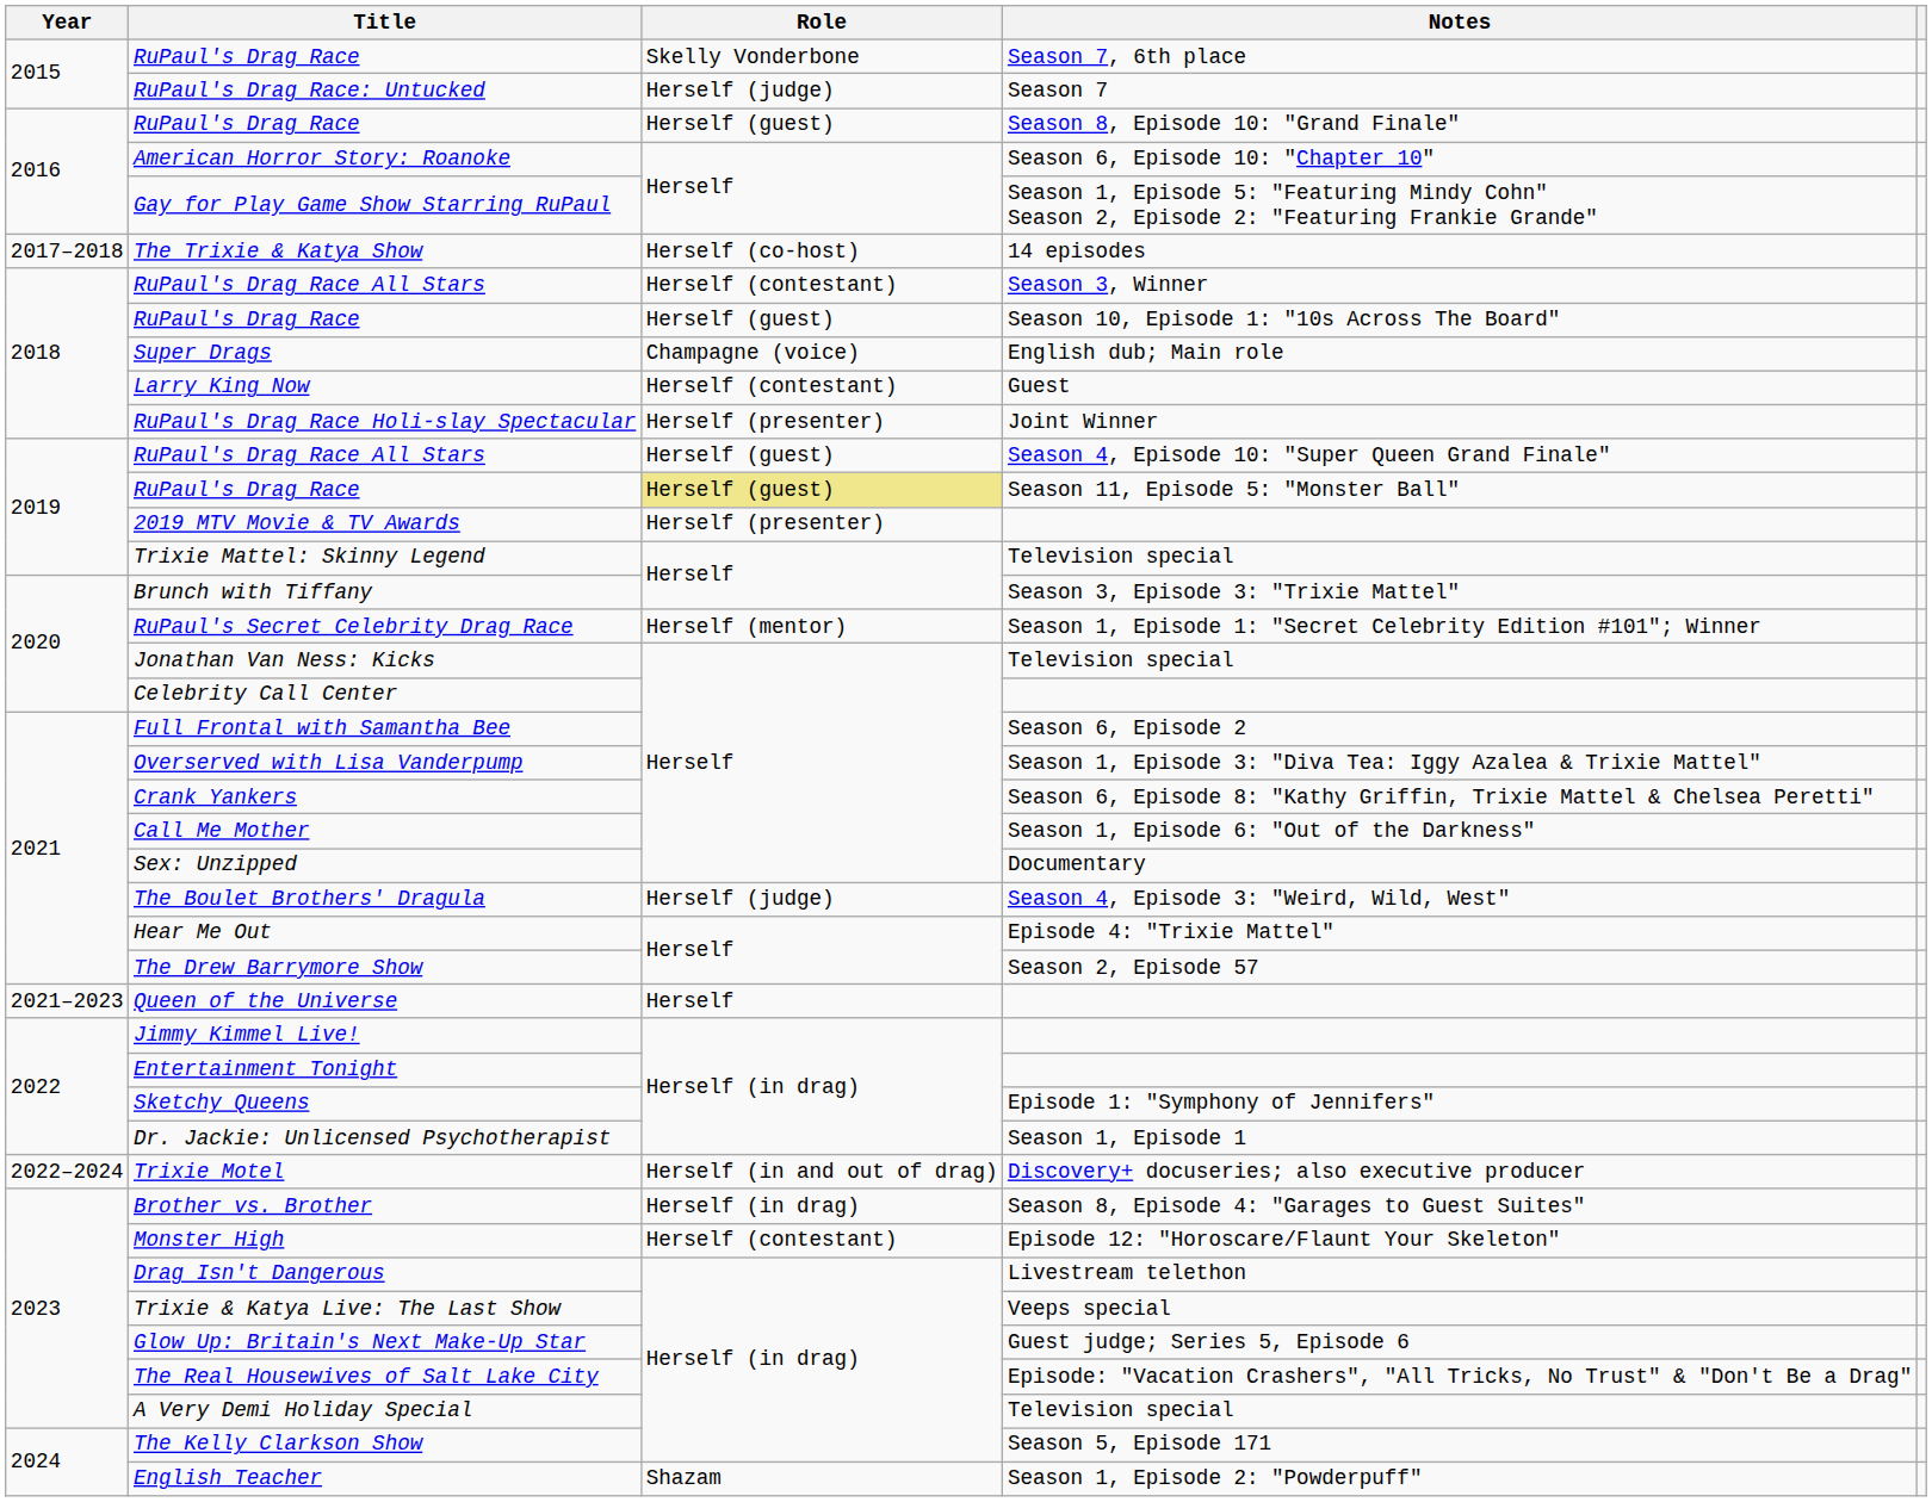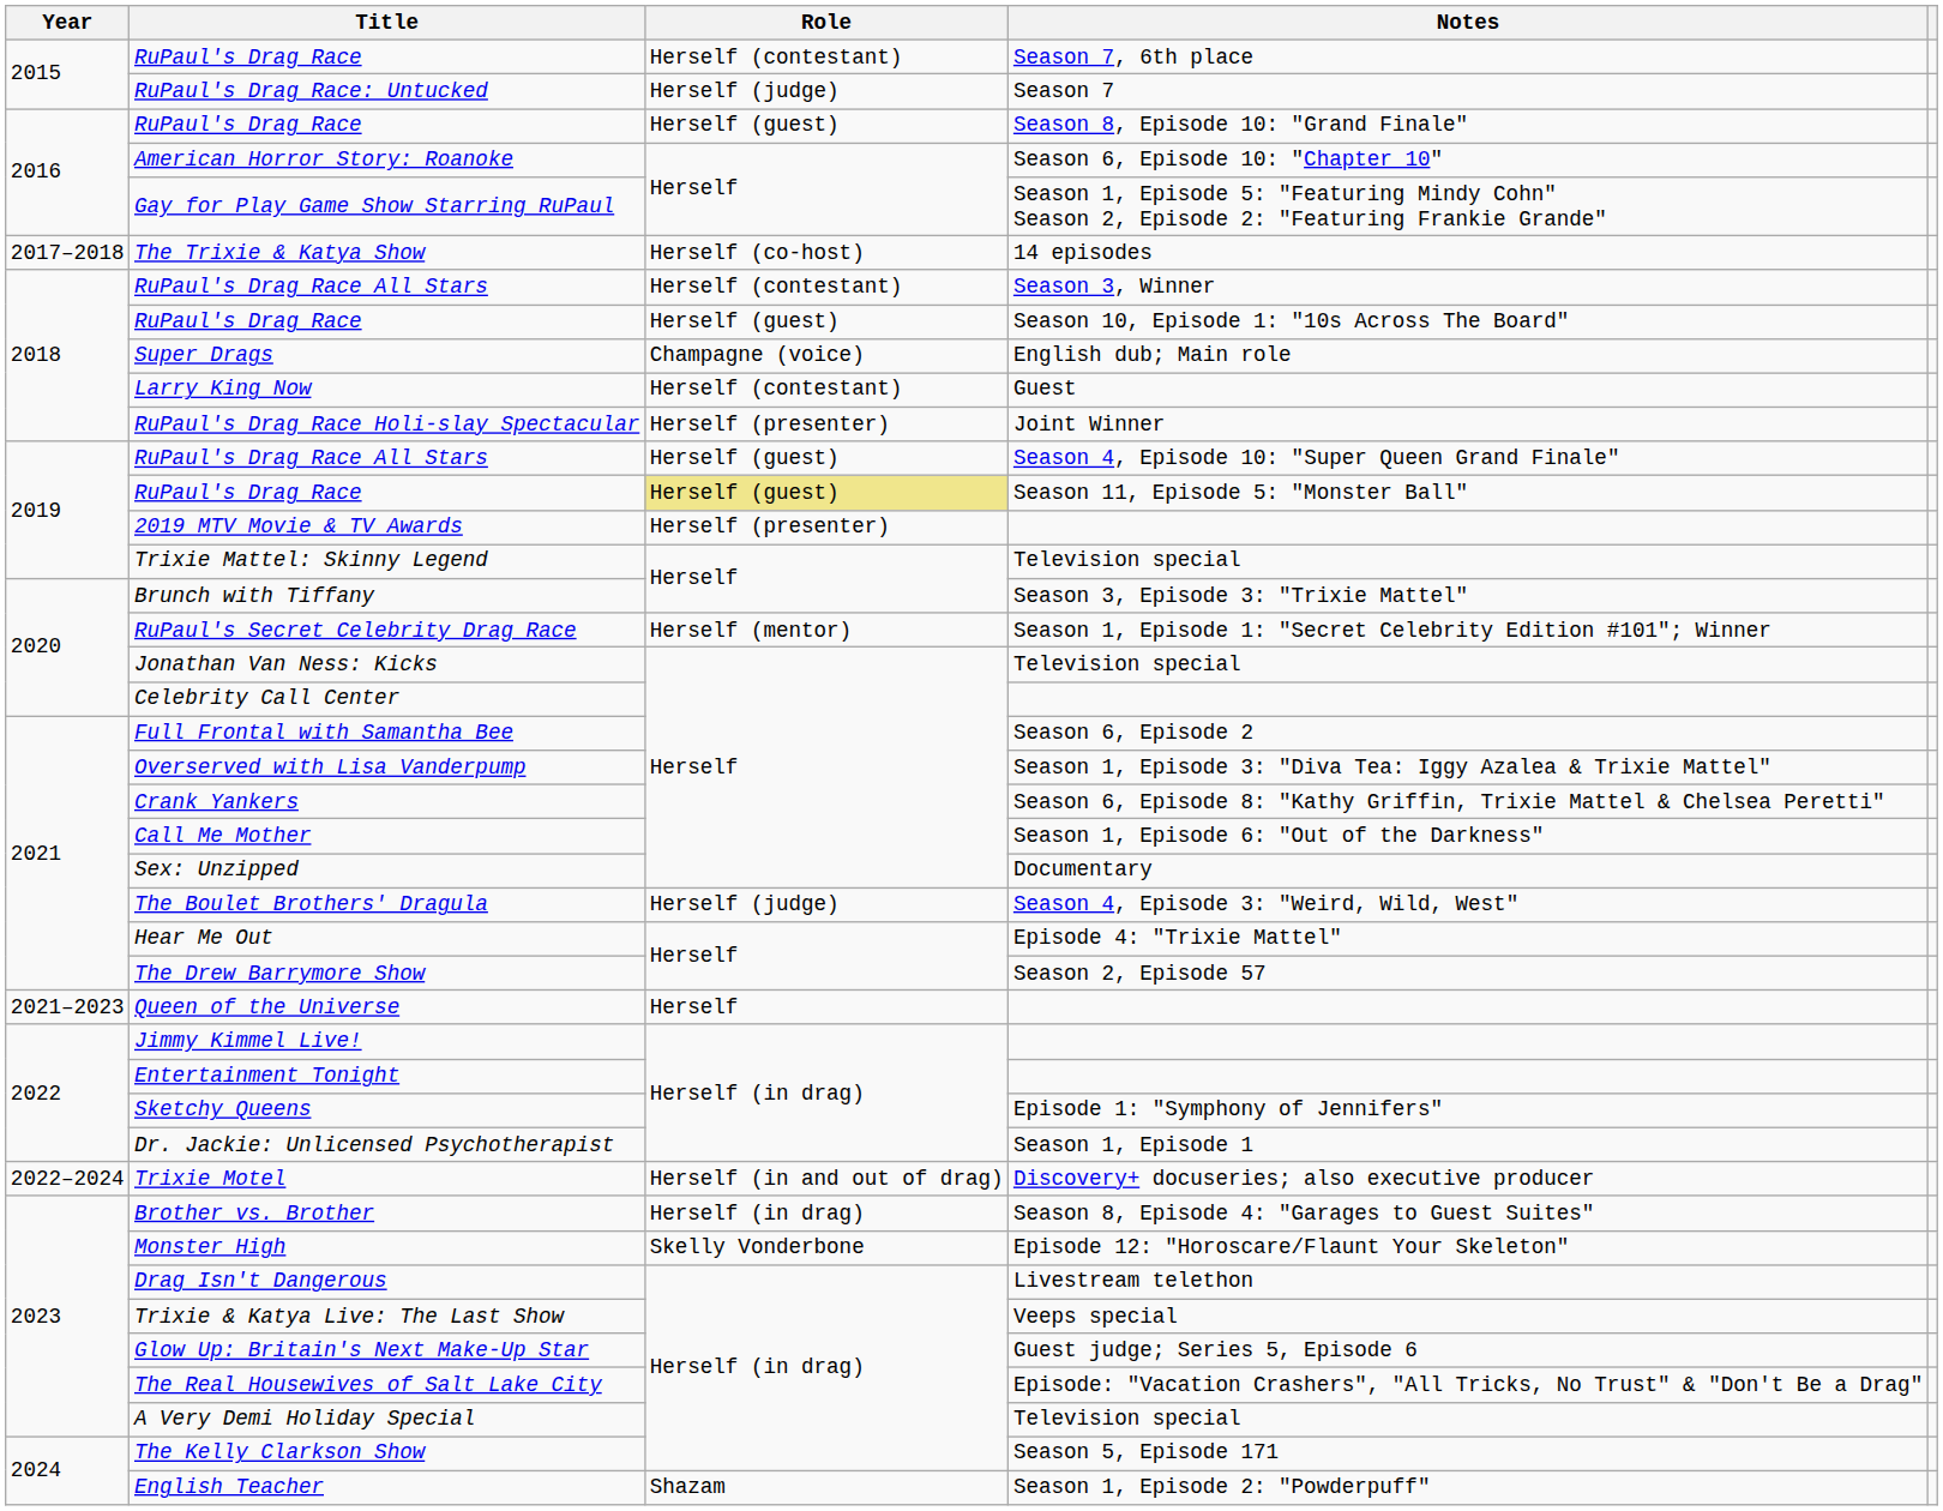 <table class="wikitable plainrowheaders" style="text-align:left;">
 <tr>
 <th>Year</th>
 <th>Title</th>
 <th>Role</th>
 <th>Notes</th>
 <th></th>
 </tr>
 <tr>
 <td rowspan=2>2015</td>
 <td><em><a href='#'>RuPaul's Drag Race</a></em></td>
-<td>Skelly Vonderbone</td>
+<td>Herself (contestant)</td>
 <td><a href='#'>Season 7</a>, 6th place</td>
 <td></td>
 </tr>
 <tr>
 <td><em><a href='#'>RuPaul's Drag Race: Untucked</a></em></td>
 <td>Herself (judge)</td>
 <td>Season 7</td>
 <td></td>
 </tr>
 <tr>
 <td rowspan=3>2016</td>
 <td><em><a href='#'>RuPaul's Drag Race</a></em></td>
 <td>Herself (guest)</td>
 <td><a href='#'>Season 8</a>, Episode 10: "Grand Finale"</td>
 <td></td>
 </tr>
 <tr>
 <td><em><a href='#'>American Horror Story: Roanoke</a></em></td>
 <td rowspan="2">Herself</td>
 <td>Season 6, Episode 10: "<a href='#'>Chapter 10</a>"</td>
 <td></td>
 </tr>
 <tr>
 <td><em><a href='#'>Gay for Play Game Show Starring RuPaul</a></em></td>
 <td>Season 1, Episode 5: "Featuring Mindy Cohn"<br>Season 2, Episode 2: "Featuring Frankie Grande"</td>
 <td></td>
 </tr>
 <tr>
 <td>2017–2018</td>
 <td><em><a href='#'>The Trixie & Katya Show</a></em></td>
 <td>Herself (co-host)</td>
 <td>14 episodes</td>
 <td></td>
 </tr>
 <tr>
 <td rowspan=5>2018</td>
 <td><em><a href='#'>RuPaul's Drag Race All Stars</a></em></td>
 <td>Herself (contestant)</td>
 <td><a href='#'>Season 3</a>, Winner</td>
 <td></td>
 </tr>
 <tr>
 <td><em><a href='#'>RuPaul's Drag Race</a></em></td>
 <td>Herself (guest)</td>
 <td>Season 10, Episode 1: "10s Across The Board"</td>
 <td></td>
 </tr>
 <tr>
 <td><em><a href='#'>Super Drags</a></em></td>
 <td>Champagne (voice)</td>
 <td>English dub; Main role</td>
 <td></td>
 </tr>
 <tr>
 <td><em><a href='#'>Larry King Now</a></em></td>
 <td>Herself (contestant)</td>
 <td>Guest</td>
 <td></td>
 </tr>
 <tr>
 <td><em><a href='#'>RuPaul's Drag Race Holi-slay Spectacular</a></em></td>
 <td>Herself (presenter)</td>
 <td>Joint Winner</td>
 <td></td>
 </tr>
 <tr>
 <td rowspan=4>2019</td>
 <td><em><a href='#'>RuPaul's Drag Race All Stars</a></em></td>
 <td>Herself (guest)</td>
 <td><a href='#'>Season 4</a>, Episode 10: "Super Queen Grand Finale"</td>
 <td></td>
 </tr>
 <tr>
 <td><em><a href='#'>RuPaul's Drag Race</a></em></td>
 <td style="background: khaki;">Herself (guest)</td>
 <td>Season 11, Episode 5: "Monster Ball"</td>
 <td></td>
 </tr>
 <tr>
 <td><em><a href='#'>2019 MTV Movie & TV Awards</a></em></td>
 <td>Herself (presenter)</td>
 <td></td>
 <td></td>
 </tr>
 <tr>
 <td><em>Trixie Mattel: Skinny Legend</em></td>
 <td rowspan="2">Herself</td>
 <td>Television special</td>
 <td></td>
 </tr>
 <tr>
 <td rowspan=4>2020</td>
 <td><em>Brunch with Tiffany</em></td>
 <td>Season 3, Episode 3: "Trixie Mattel"</td>
 <td></td>
 </tr>
 <tr>
 <td><em><a href='#'>RuPaul's Secret Celebrity Drag Race</a></em></td>
 <td>Herself (mentor)</td>
 <td>Season 1, Episode 1: "Secret Celebrity Edition #101"; Winner</td>
 <td></td>
 </tr>
 <tr>
 <td><em>Jonathan Van Ness: Kicks</em></td>
 <td rowspan="7">Herself</td>
 <td>Television special</td>
 <td></td>
 </tr>
 <tr>
 <td><em>Celebrity Call Center</em></td>
 <td></td>
 <td></td>
 </tr>
 <tr>
 <td rowspan=8>2021</td>
 <td><em><a href='#'>Full Frontal with Samantha Bee</a></em></td>
 <td>Season 6, Episode 2</td>
 <td></td>
 </tr>
 <tr>
 <td><em><a href='#'>Overserved with Lisa Vanderpump</a></em></td>
 <td>Season 1, Episode 3: "Diva Tea: Iggy Azalea & Trixie Mattel"</td>
 <td></td>
 </tr>
 <tr>
 <td><em><a href='#'>Crank Yankers</a></em></td>
 <td>Season 6, Episode 8: "Kathy Griffin, Trixie Mattel & Chelsea Peretti"</td>
 <td></td>
 </tr>
 <tr>
 <td><em><a href='#'>Call Me Mother</a></em></td>
 <td>Season 1, Episode 6: "Out of the Darkness"</td>
 <td></td>
 </tr>
 <tr>
 <td><em>Sex: Unzipped</em></td>
 <td>Documentary</td>
 <td></td>
 </tr>
 <tr>
 <td><em><a href='#'>The Boulet Brothers' Dragula</a></em></td>
 <td>Herself (judge)</td>
 <td><a href='#'>Season 4</a>, Episode 3: "Weird, Wild, West"</td>
 <td></td>
 </tr>
 <tr>
 <td><em>Hear Me Out</em></td>
 <td rowspan="2">Herself</td>
 <td>Episode 4: "Trixie Mattel"</td>
 <td></td>
 </tr>
 <tr>
 <td><em><a href='#'>The Drew Barrymore Show</a></em></td>
 <td>Season 2, Episode 57</td>
 <td></td>
 </tr>
 <tr>
 <td>2021–2023</td>
 <td><em><a href='#'>Queen of the Universe</a></em></td>
 <td>Herself</td>
 <td></td>
 <td></td>
 </tr>
 <tr>
 <td rowspan=4>2022</td>
 <td><em><a href='#'>Jimmy Kimmel Live!</a></em></td>
 <td rowspan=4>Herself (in drag)</td>
 <td></td>
 <td></td>
 </tr>
 <tr>
 <td><em><a href='#'>Entertainment Tonight</a></em></td>
 <td></td>
 <td></td>
 </tr>
 <tr>
 <td><em><a href='#'>Sketchy Queens</a></em></td>
 <td>Episode 1: "Symphony of Jennifers"</td>
 <td></td>
 </tr>
 <tr>
 <td><em>Dr. Jackie: Unlicensed Psychotherapist</em></td>
 <td>Season 1, Episode 1</td>
 <td></td>
 </tr>
 <tr>
 <td>2022–2024</td>
 <td><em><a href='#'>Trixie Motel</a></em></td>
 <td>Herself (in and out of drag)</td>
 <td><a href='#'>Discovery+</a> docuseries; also executive producer</td>
 <td></td>
 </tr>
 <tr>
 <td rowspan=7>2023</td>
 <td><em><a href='#'>Brother vs. Brother</a></em></td>
 <td>Herself (in drag)</td>
 <td>Season 8, Episode 4: "Garages to Guest Suites"</td>
 <td></td>
 </tr>
 <tr>
 <td><em><a href='#'>Monster High</a></em></td>
-<td>Herself (contestant)</td>
+<td>Skelly Vonderbone</td>
 <td>Episode 12: "Horoscare/Flaunt Your Skeleton"</td>
 <td></td>
 </tr>
 <tr>
 <td><em><a href='#'>Drag Isn't Dangerous</a></em></td>
 <td rowspan="6">Herself (in drag)</td>
 <td>Livestream telethon</td>
 <td></td>
 </tr>
 <tr>
 <td><em>Trixie & Katya Live: The Last Show</em></td>
 <td>Veeps special</td>
 <td></td>
 </tr>
 <tr>
 <td><em><a href='#'>Glow Up: Britain's Next Make-Up Star</a></em></td>
 <td>Guest judge; Series 5, Episode 6</td>
 <td></td>
 </tr>
 <tr>
 <td><em><a href='#'>The Real Housewives of Salt Lake City</a></em></td>
 <td>Episode: "Vacation Crashers", "All Tricks, No Trust" & "Don't Be a Drag"</td>
 <td></td>
 </tr>
 <tr>
 <td><em>A Very Demi Holiday Special</em></td>
 <td>Television special</td>
 <td align="center"></td>
 </tr>
 <tr>
 <td rowspan="2">2024</td>
 <td><em><a href='#'>The Kelly Clarkson Show</a></em></td>
 <td>Season 5, Episode 171</td>
 <td></td>
 </tr>
 <tr>
 <td><em><a href='#'>English Teacher</a></em></td>
 <td>Shazam</td>
 <td>Season 1, Episode 2: "Powderpuff"</td>
 <td></td>
 </tr>
 </table>
